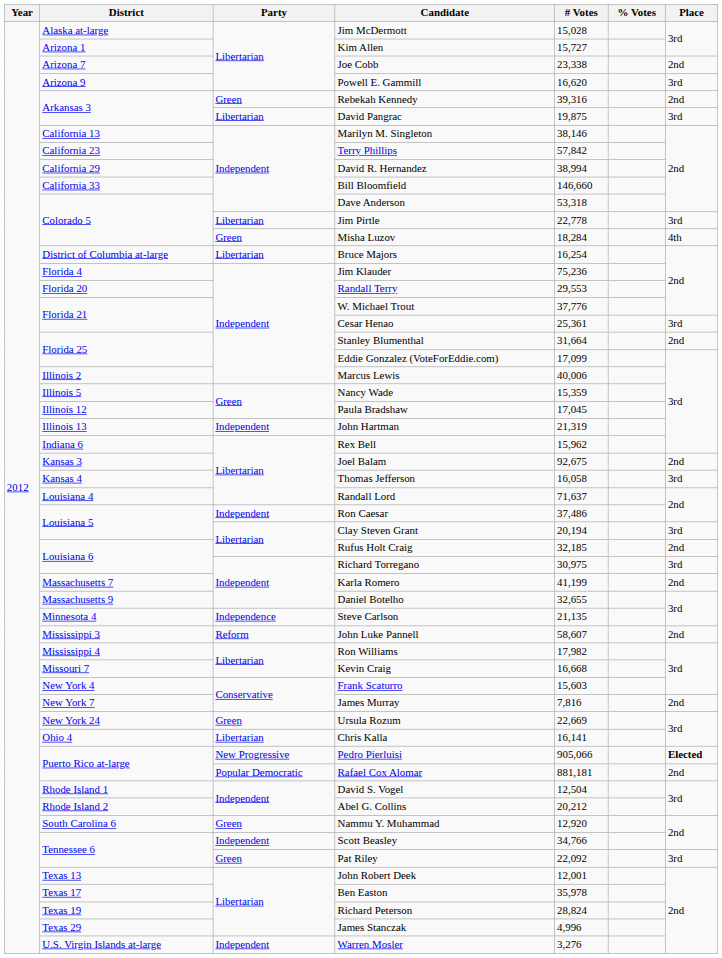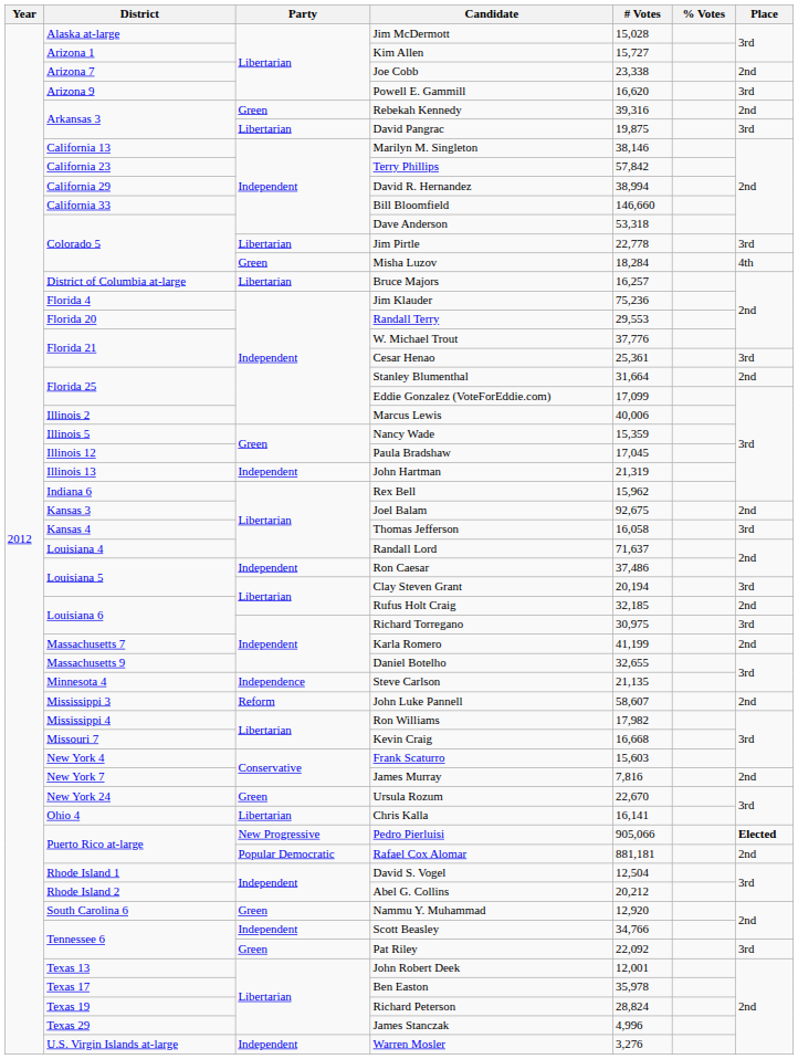 <table class="wikitable sortable collapsible collapsed" style="width:1050px">
 <tr>
 <th>Year</th>
 <th>District</th>
 <th>Party</th>
 <th>Candidate</th>
 <th># Votes</th>
 <th>% Votes</th>
 <th>Place</th>
 </tr>
 <tr>
 <td rowspan=54><a href='#'>2012</a></td>
 <td><a href='#'>Alaska at-large</a></td>
 <td rowspan=4><a href='#'>Libertarian</a></td>
 <td>Jim McDermott</td>
 <td>15,028</td>
 <td></td>
 <td rowspan=2>3rd</td>
 </tr>
 <tr>
 <td><a href='#'>Arizona 1</a></td>
 <td>Kim Allen</td>
 <td>15,727</td>
 <td></td>
 </tr>
 <tr>
 <td><a href='#'>Arizona 7</a></td>
 <td>Joe Cobb</td>
 <td>23,338</td>
 <td></td>
 <td>2nd</td>
 </tr>
 <tr>
 <td><a href='#'>Arizona 9</a></td>
 <td>Powell E. Gammill</td>
 <td>16,620</td>
 <td></td>
 <td>3rd</td>
 </tr>
 <tr>
 <td rowspan=2><a href='#'>Arkansas 3</a></td>
 <td><a href='#'>Green</a></td>
 <td>Rebekah Kennedy</td>
 <td>39,316</td>
 <td></td>
 <td>2nd</td>
 </tr>
 <tr>
 <td><a href='#'>Libertarian</a></td>
 <td>David Pangrac</td>
 <td>19,875</td>
 <td></td>
 <td>3rd</td>
 </tr>
 <tr>
 <td><a href='#'>California 13</a></td>
 <td rowspan=5><a href='#'>Independent</a></td>
 <td>Marilyn M. Singleton</td>
 <td>38,146</td>
 <td></td>
 <td rowspan=5>2nd</td>
 </tr>
 <tr>
 <td><a href='#'>California 23</a></td>
 <td><a href='#'>Terry Phillips</a></td>
 <td>57,842</td>
 <td></td>
 </tr>
 <tr>
 <td><a href='#'>California 29</a></td>
 <td>David R. Hernandez</td>
 <td>38,994</td>
 <td></td>
 </tr>
 <tr>
 <td><a href='#'>California 33</a></td>
 <td>Bill Bloomfield</td>
 <td>146,660</td>
 <td></td>
 </tr>
 <tr>
 <td rowspan=3><a href='#'>Colorado 5</a></td>
 <td>Dave Anderson</td>
 <td>53,318</td>
 <td></td>
 </tr>
 <tr>
 <td><a href='#'>Libertarian</a></td>
 <td>Jim Pirtle</td>
 <td>22,778</td>
 <td></td>
 <td>3rd</td>
 </tr>
 <tr>
 <td><a href='#'>Green</a></td>
 <td>Misha Luzov</td>
 <td>18,284</td>
 <td></td>
 <td>4th</td>
 </tr>
 <tr>
 <td><a href='#'>District of Columbia at-large</a></td>
 <td><a href='#'>Libertarian</a></td>
 <td>Bruce Majors</td>
-<td>16,254</td>
+<td>16,257</td>
 <td></td>
 <td rowspan=4>2nd</td>
 </tr>
 <tr>
 <td><a href='#'>Florida 4</a></td>
 <td rowspan=7><a href='#'>Independent</a></td>
 <td>Jim Klauder</td>
 <td>75,236</td>
 <td></td>
 </tr>
 <tr>
 <td><a href='#'>Florida 20</a></td>
 <td><a href='#'>Randall Terry</a></td>
 <td>29,553</td>
 <td></td>
 </tr>
 <tr>
 <td rowspan=2><a href='#'>Florida 21</a></td>
 <td>W. Michael Trout</td>
 <td>37,776</td>
 <td></td>
 </tr>
 <tr>
 <td>Cesar Henao</td>
 <td>25,361</td>
 <td></td>
 <td>3rd</td>
 </tr>
 <tr>
 <td rowspan=2><a href='#'>Florida 25</a></td>
 <td>Stanley Blumenthal</td>
 <td>31,664</td>
 <td></td>
 <td>2nd</td>
 </tr>
 <tr>
 <td>Eddie Gonzalez (VoteForEddie.com)</td>
 <td>17,099</td>
 <td></td>
 <td rowspan=6>3rd</td>
 </tr>
 <tr>
 <td><a href='#'>Illinois 2</a></td>
 <td>Marcus Lewis</td>
 <td>40,006</td>
 <td></td>
 </tr>
 <tr>
 <td><a href='#'>Illinois 5</a></td>
 <td rowspan=2><a href='#'>Green</a></td>
 <td>Nancy Wade</td>
 <td>15,359</td>
 <td></td>
 </tr>
 <tr>
 <td><a href='#'>Illinois 12</a></td>
 <td>Paula Bradshaw</td>
 <td>17,045</td>
 <td></td>
 </tr>
 <tr>
 <td><a href='#'>Illinois 13</a></td>
 <td><a href='#'>Independent</a></td>
 <td>John Hartman</td>
 <td>21,319</td>
 <td></td>
 </tr>
 <tr>
 <td><a href='#'>Indiana 6</a></td>
 <td rowspan=4><a href='#'>Libertarian</a></td>
 <td>Rex Bell</td>
 <td>15,962</td>
 <td></td>
 </tr>
 <tr>
 <td><a href='#'>Kansas 3</a></td>
 <td>Joel Balam</td>
 <td>92,675</td>
 <td></td>
 <td>2nd</td>
 </tr>
 <tr>
 <td><a href='#'>Kansas 4</a></td>
 <td>Thomas Jefferson</td>
 <td>16,058</td>
 <td></td>
 <td>3rd</td>
 </tr>
 <tr>
 <td><a href='#'>Louisiana 4</a></td>
 <td>Randall Lord</td>
 <td>71,637</td>
 <td></td>
 <td rowspan=2>2nd</td>
 </tr>
 <tr>
 <td rowspan=2><a href='#'>Louisiana 5</a></td>
 <td><a href='#'>Independent</a></td>
 <td>Ron Caesar</td>
 <td>37,486</td>
 <td></td>
 </tr>
 <tr>
 <td rowspan=2><a href='#'>Libertarian</a></td>
 <td>Clay Steven Grant</td>
 <td>20,194</td>
 <td></td>
 <td>3rd</td>
 </tr>
 <tr>
 <td rowspan=2><a href='#'>Louisiana 6</a></td>
 <td>Rufus Holt Craig</td>
 <td>32,185</td>
 <td></td>
 <td>2nd</td>
 </tr>
 <tr>
 <td rowspan=3><a href='#'>Independent</a></td>
 <td>Richard Torregano</td>
 <td>30,975</td>
 <td></td>
 <td>3rd</td>
 </tr>
 <tr>
 <td><a href='#'>Massachusetts 7</a></td>
 <td>Karla Romero</td>
 <td>41,199</td>
 <td></td>
 <td>2nd</td>
 </tr>
 <tr>
 <td><a href='#'>Massachusetts 9</a></td>
 <td>Daniel Botelho</td>
 <td>32,655</td>
 <td></td>
 <td rowspan=2>3rd</td>
 </tr>
 <tr>
 <td><a href='#'>Minnesota 4</a></td>
 <td><a href='#'>Independence</a></td>
 <td>Steve Carlson</td>
 <td>21,135</td>
 <td></td>
 </tr>
 <tr>
 <td><a href='#'>Mississippi 3</a></td>
 <td><a href='#'>Reform</a></td>
 <td>John Luke Pannell</td>
 <td>58,607</td>
 <td></td>
 <td>2nd</td>
 </tr>
 <tr>
 <td><a href='#'>Mississippi 4</a></td>
 <td rowspan=2><a href='#'>Libertarian</a></td>
 <td>Ron Williams</td>
 <td>17,982</td>
 <td></td>
 <td rowspan=3>3rd</td>
 </tr>
 <tr>
 <td><a href='#'>Missouri 7</a></td>
 <td>Kevin Craig</td>
 <td>16,668</td>
 <td></td>
 </tr>
 <tr>
 <td><a href='#'>New York 4</a></td>
 <td rowspan=2><a href='#'>Conservative</a></td>
 <td><a href='#'>Frank Scaturro</a></td>
 <td>15,603</td>
 <td></td>
 </tr>
 <tr>
 <td><a href='#'>New York 7</a></td>
 <td>James Murray</td>
 <td>7,816</td>
 <td></td>
 <td>2nd</td>
 </tr>
 <tr>
 <td><a href='#'>New York 24</a></td>
 <td><a href='#'>Green</a></td>
 <td>Ursula Rozum</td>
-<td>22,669</td>
+<td>22,670</td>
 <td></td>
 <td rowspan=2>3rd</td>
 </tr>
 <tr>
 <td><a href='#'>Ohio 4</a></td>
 <td><a href='#'>Libertarian</a></td>
 <td>Chris Kalla</td>
 <td>16,141</td>
 <td></td>
 </tr>
 <tr>
 <td rowspan=2><a href='#'>Puerto Rico at-large</a></td>
 <td><a href='#'>New Progressive</a></td>
 <td><a href='#'>Pedro Pierluisi</a></td>
 <td>905,066</td>
 <td></td>
 <td><strong>Elected</strong></td>
 </tr>
 <tr>
 <td><a href='#'>Popular Democratic</a></td>
 <td><a href='#'>Rafael Cox Alomar</a></td>
 <td>881,181</td>
 <td></td>
 <td>2nd</td>
 </tr>
 <tr>
 <td><a href='#'>Rhode Island 1</a></td>
 <td rowspan=2><a href='#'>Independent</a></td>
 <td>David S. Vogel</td>
 <td>12,504</td>
 <td></td>
 <td rowspan=2>3rd</td>
 </tr>
 <tr>
 <td><a href='#'>Rhode Island 2</a></td>
 <td>Abel G. Collins</td>
 <td>20,212</td>
 <td></td>
 </tr>
 <tr>
 <td><a href='#'>South Carolina 6</a></td>
 <td><a href='#'>Green</a></td>
 <td>Nammu Y. Muhammad</td>
 <td>12,920</td>
 <td></td>
 <td rowspan=2>2nd</td>
 </tr>
 <tr>
 <td rowspan=2><a href='#'>Tennessee 6</a></td>
 <td><a href='#'>Independent</a></td>
 <td>Scott Beasley</td>
 <td>34,766</td>
 <td></td>
 </tr>
 <tr>
 <td><a href='#'>Green</a></td>
 <td>Pat Riley</td>
 <td>22,092</td>
 <td></td>
 <td>3rd</td>
 </tr>
 <tr>
 <td><a href='#'>Texas 13</a></td>
 <td rowspan=4><a href='#'>Libertarian</a></td>
 <td>John Robert Deek</td>
 <td>12,001</td>
 <td></td>
 <td rowspan=5>2nd</td>
 </tr>
 <tr>
 <td><a href='#'>Texas 17</a></td>
 <td>Ben Easton</td>
 <td>35,978</td>
 <td></td>
 </tr>
 <tr>
 <td><a href='#'>Texas 19</a></td>
 <td>Richard Peterson</td>
 <td>28,824</td>
 <td></td>
 </tr>
 <tr>
 <td><a href='#'>Texas 29</a></td>
 <td>James Stanczak</td>
 <td>4,996</td>
 <td></td>
 </tr>
 <tr>
 <td><a href='#'>U.S. Virgin Islands at-large</a></td>
 <td><a href='#'>Independent</a></td>
 <td><a href='#'>Warren Mosler</a></td>
 <td>3,276</td>
 <td></td>
 </tr>
 </table>
